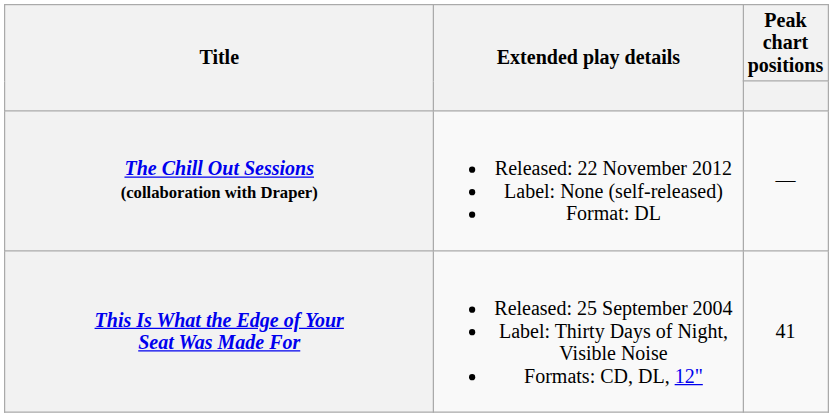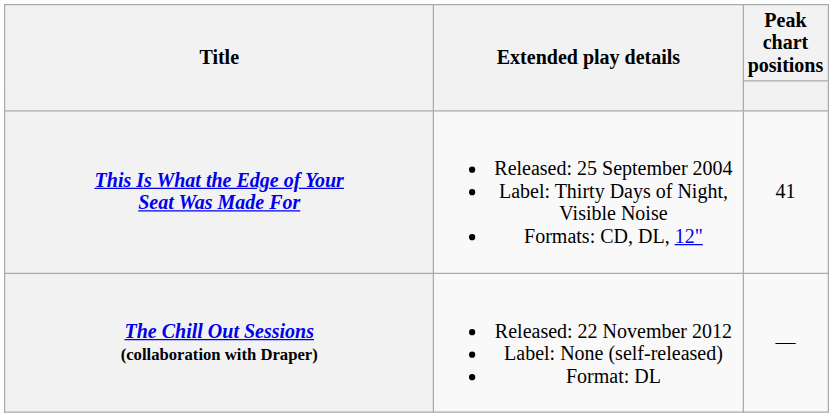 <table class="wikitable plainrowheaders" style="text-align:center;">
 <tr>
 <th scope="col" rowspan="2" style="width:21em;">Title</th>
 <th scope="col" rowspan="2" style="width:15em;">Extended play details</th>
 <th scope="col" colspan="1">Peak chart positions</th>
 </tr>
 <tr>
 <th scope="col" style="width:3em;font-size:90%;"><br></th>
 </tr>
 <tr>
+<th scope="row"><em><a href='#'>This Is What the Edge of Your<br>Seat Was Made For</a></em></th>
+<td><br><ul><li>Released: 25 September 2004</li><li>Label: Thirty Days of Night, Visible Noise</li><li>Formats: CD, DL, <a href='#'>12"</a></li></ul></td>
+<td>41</td>
+</tr>
+<tr>
 <th scope="row"><em><a href='#'>The Chill Out Sessions</a></em><br><small>(collaboration with Draper)</small></th>
 <td><br><ul><li>Released: 22 November 2012</li><li>Label: None (self-released)</li><li>Format: DL</li></ul></td>
 <td>—</td>
 </tr>
-<tr>
-<th scope="row"><em><a href='#'>This Is What the Edge of Your<br>Seat Was Made For</a></em></th>
-<td><br><ul><li>Released: 25 September 2004</li><li>Label: Thirty Days of Night, Visible Noise</li><li>Formats: CD, DL, <a href='#'>12"</a></li></ul></td>
-<td>41</td>
-</tr>
 </table>
